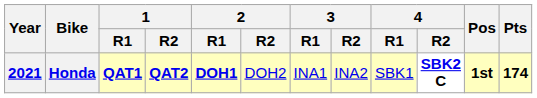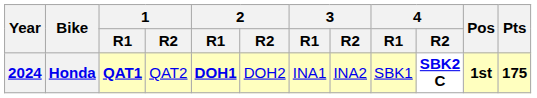 <table class="wikitable" style="text-align:center; font-size:90%;">
 <tr>
 <th rowspan="2">Year</th>
 <th rowspan="2">Bike</th>
 <th colspan="2">1</th>
 <th colspan="2">2</th>
 <th colspan="2">3</th>
 <th colspan="2">4</th>
 <th rowspan="2">Pos</th>
 <th rowspan="2">Pts</th>
 </tr>
 <tr>
 <th>R1</th>
 <th>R2</th>
 <th>R1</th>
 <th>R2</th>
 <th>R1</th>
 <th>R2</th>
 <th>R1</th>
 <th>R2</th>
 </tr>
 <tr>
-<th><a href='#'>2021</a></th>
+<th><a href='#'>2024</a></th>
 <th><a href='#'>Honda</a></th>
 <td style="background:#ffffbf;"><strong><a href='#'>QAT1</a></strong><br></td>
-<td style="background:#ffffbf;"><strong><a href='#'>QAT2</a><br></strong></td>
+<td style="background:#ffffbf;"><a href='#'>QAT2</a><br></td>
 <td style="background:#ffffbf;"><strong><a href='#'>DOH1</a></strong><br></td>
 <td style="background:#ffffbf;"><a href='#'>DOH2</a><br></td>
 <td style="background:#ffffbf;"><a href='#'>INA1</a><br></td>
 <td style="background:#ffffbf;"><a href='#'>INA2</a><br></td>
 <td style="background:#ffffbf;"><a href='#'>SBK1</a><br></td>
 <td style="background:#ffffff;"><strong><a href='#'>SBK2</a><br>C</strong></td>
 <th style="background:#ffffbf;">1st</th>
-<th style="background:#ffffbf;">174</th>
+<th style="background:#ffffbf;">175</th>
 </tr>
 </table>
